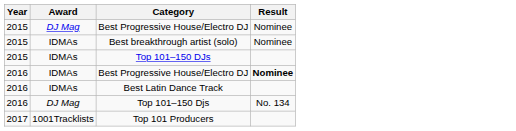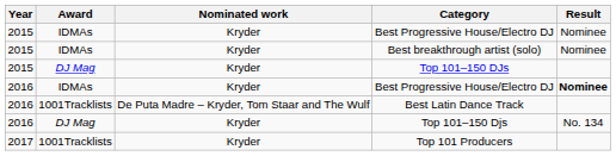 <table class="wikitable plainrowheaders" style="text-align:center;">
 <tr>
 <th>Year</th>
 <th>Award</th>
+<th>Nominated work</th>
 <th>Category</th>
 <th>Result</th>
 </tr>
 <tr>
 <td>2015</td>
-<td><em><a href='#'>DJ Mag</a></em></td>
+<td>IDMAs</td>
+<td>Kryder</td>
 <td>Best Progressive House/Electro DJ</td>
 <td>Nominee</td>
 </tr>
 <tr>
 <td>2015</td>
 <td>IDMAs</td>
+<td>Kryder</td>
 <td>Best breakthrough artist (solo)</td>
 <td>Nominee</td>
 </tr>
 <tr>
 <td>2015</td>
-<td>IDMAs</td>
+<td><em><a href='#'>DJ Mag</a></em></td>
+<td>Kryder</td>
 <td><a href='#'>Top 101–150 DJs</a></td>
 <td></td>
 </tr>
 <tr>
 <td>2016</td>
 <td>IDMAs</td>
+<td>Kryder</td>
 <td>Best Progressive House/Electro DJ</td>
 <td><strong>Nominee</strong></td>
 </tr>
 <tr>
 <td>2016</td>
-<td>IDMAs</td>
+<td>1001Tracklists</td>
+<td>De Puta Madre – Kryder, Tom Staar and The Wulf</td>
 <td>Best Latin Dance Track</td>
 <td></td>
 </tr>
 <tr>
 <td>2016</td>
 <td><em>DJ Mag</em></td>
+<td>Kryder</td>
 <td>Top 101–150 Djs</td>
 <td>No. 134</td>
 </tr>
 <tr>
 <td>2017</td>
 <td>1001Tracklists</td>
+<td>Kryder</td>
 <td>Top 101 Producers</td>
 <td></td>
 </tr>
 </table>
